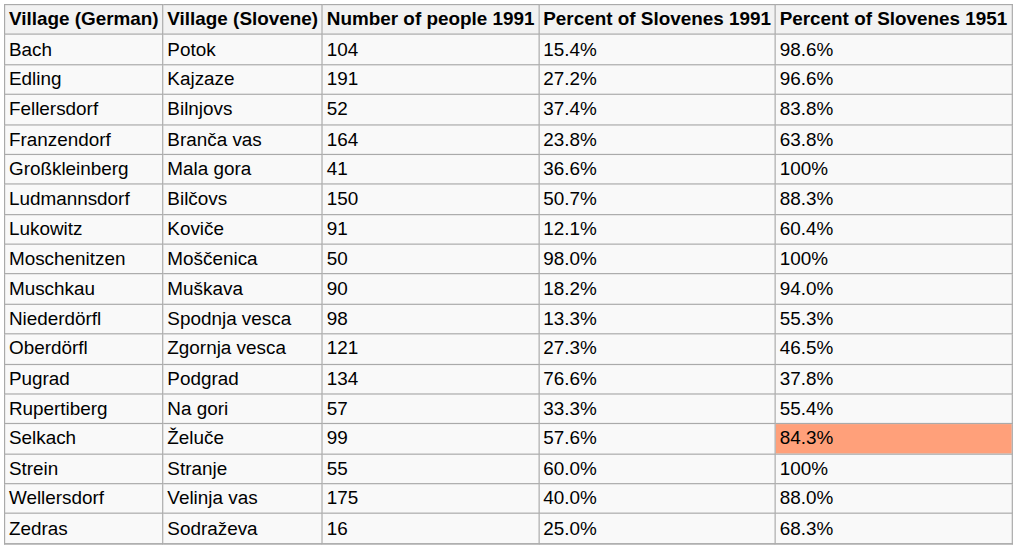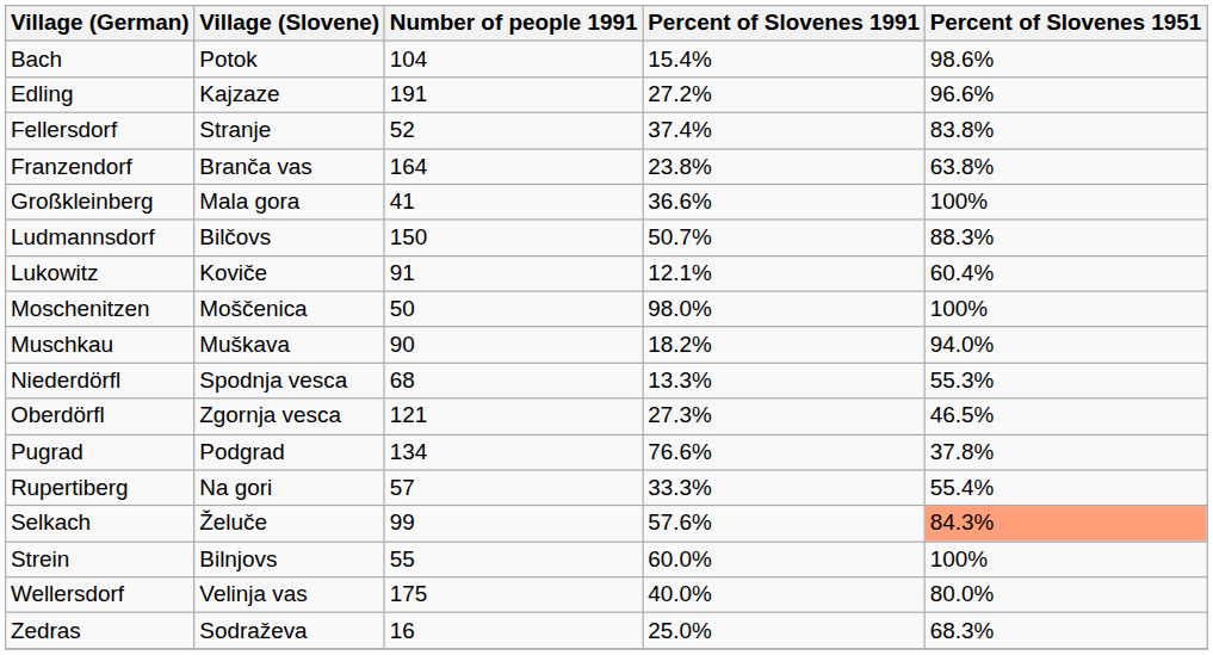 <table class="wikitable sortable">
 <tr>
 <th>Village (German)</th>
 <th>Village (Slovene)</th>
 <th>Number of people 1991</th>
 <th>Percent of Slovenes 1991</th>
 <th>Percent of Slovenes  1951</th>
 </tr>
 <tr>
 <td>Bach</td>
 <td>Potok</td>
 <td>104</td>
 <td>15.4%</td>
 <td>98.6%</td>
 </tr>
 <tr>
 <td>Edling</td>
 <td>Kajzaze</td>
 <td>191</td>
 <td>27.2%</td>
 <td>96.6%</td>
 </tr>
 <tr>
 <td>Fellersdorf</td>
-<td>Bilnjovs</td>
+<td>Stranje</td>
 <td>52</td>
 <td>37.4%</td>
 <td>83.8%</td>
 </tr>
 <tr>
 <td>Franzendorf</td>
 <td>Branča vas</td>
 <td>164</td>
 <td>23.8%</td>
 <td>63.8%</td>
 </tr>
 <tr>
 <td>Großkleinberg</td>
 <td>Mala gora</td>
 <td>41</td>
 <td>36.6%</td>
 <td>100%</td>
 </tr>
 <tr>
 <td>Ludmannsdorf</td>
 <td>Bilčovs</td>
 <td>150</td>
 <td>50.7%</td>
 <td>88.3%</td>
 </tr>
 <tr>
 <td>Lukowitz</td>
 <td>Koviče</td>
 <td>91</td>
 <td>12.1%</td>
 <td>60.4%</td>
 </tr>
 <tr>
 <td>Moschenitzen</td>
 <td>Moščenica</td>
 <td>50</td>
 <td>98.0%</td>
 <td>100%</td>
 </tr>
 <tr>
 <td>Muschkau</td>
 <td>Muškava</td>
 <td>90</td>
 <td>18.2%</td>
 <td>94.0%</td>
 </tr>
 <tr>
 <td>Niederdörfl</td>
 <td>Spodnja vesca</td>
-<td>98</td>
+<td>68</td>
 <td>13.3%</td>
 <td>55.3%</td>
 </tr>
 <tr>
 <td>Oberdörfl</td>
 <td>Zgornja vesca</td>
 <td>121</td>
 <td>27.3%</td>
 <td>46.5%</td>
 </tr>
 <tr>
 <td>Pugrad</td>
 <td>Podgrad</td>
 <td>134</td>
 <td>76.6%</td>
 <td>37.8%</td>
 </tr>
 <tr>
 <td>Rupertiberg</td>
 <td>Na gori</td>
 <td>57</td>
 <td>33.3%</td>
 <td>55.4%</td>
 </tr>
 <tr>
 <td>Selkach</td>
 <td>Želuče</td>
 <td>99</td>
 <td>57.6%</td>
 <td style="background: lightsalmon;">84.3%</td>
 </tr>
 <tr>
 <td>Strein</td>
-<td>Stranje</td>
+<td>Bilnjovs</td>
 <td>55</td>
 <td>60.0%</td>
 <td>100%</td>
 </tr>
 <tr>
 <td>Wellersdorf</td>
 <td>Velinja vas</td>
 <td>175</td>
 <td>40.0%</td>
-<td>88.0%</td>
+<td>80.0%</td>
 </tr>
 <tr>
 <td>Zedras</td>
 <td>Sodraževa</td>
 <td>16</td>
 <td>25.0%</td>
 <td>68.3%</td>
 </tr>
 <tr>
 </tr>
 </table>
